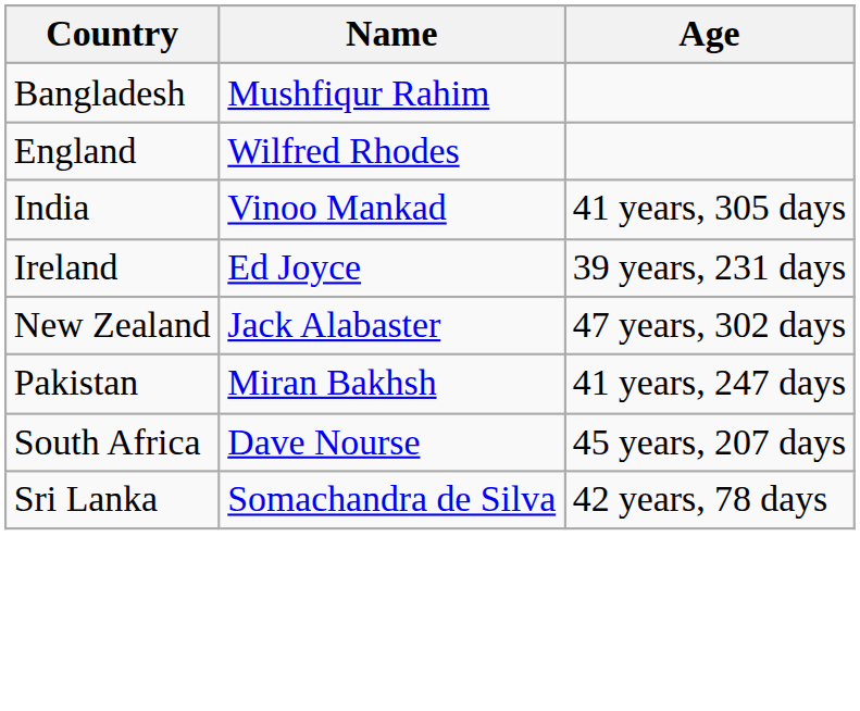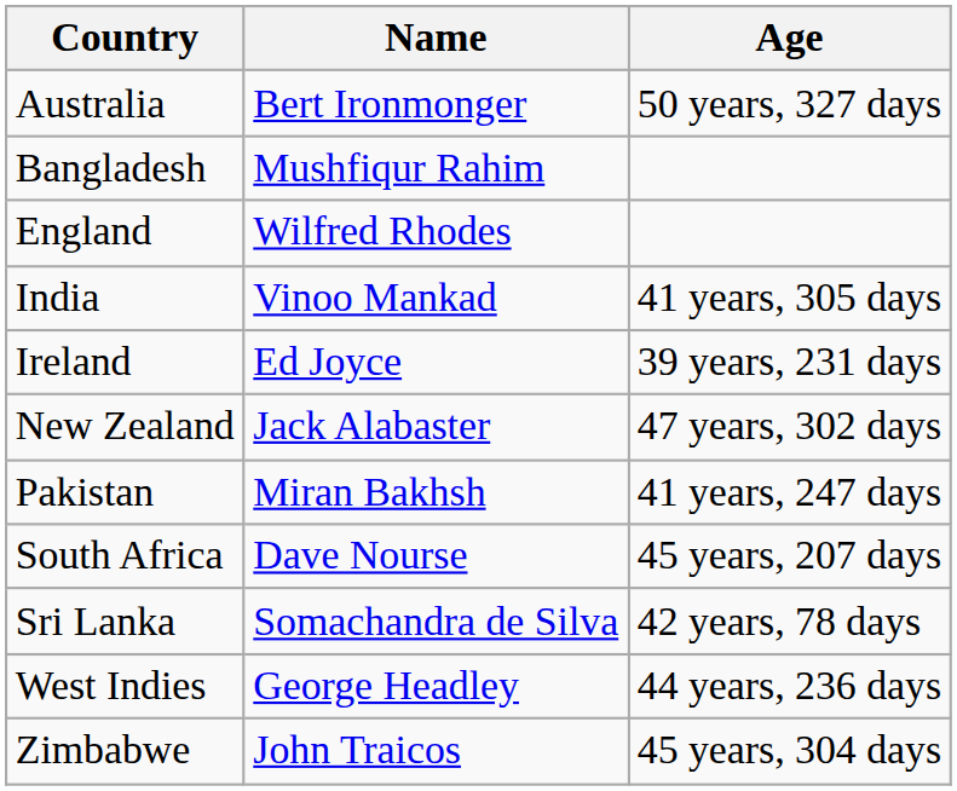 <table class="wikitable sortable">
 <tr>
 <th>Country</th>
 <th>Name</th>
 <th>Age</th>
+</tr>
+<tr>
+<td>Australia</td>
+<td><a href='#'>Bert Ironmonger</a></td>
+<td>50 years, 327 days</td>
 </tr>
 <tr>
 <td>Bangladesh</td>
 <td><a href='#'>Mushfiqur Rahim</a></td>
 <td></td>
 </tr>
 <tr>
 <td>England</td>
 <td><a href='#'>Wilfred Rhodes</a></td>
 <td></td>
 </tr>
 <tr>
 <td>India</td>
 <td><a href='#'>Vinoo Mankad</a></td>
 <td>41 years, 305 days</td>
 </tr>
 <tr>
 <td>Ireland</td>
 <td><a href='#'>Ed Joyce</a></td>
 <td>39 years, 231 days</td>
 </tr>
 <tr>
 <td>New Zealand</td>
 <td><a href='#'>Jack Alabaster</a></td>
 <td>47 years, 302 days</td>
 </tr>
 <tr>
 <td>Pakistan</td>
 <td><a href='#'>Miran Bakhsh</a></td>
 <td>41 years, 247 days</td>
 </tr>
 <tr>
 <td>South Africa</td>
 <td><a href='#'>Dave Nourse</a></td>
 <td>45 years, 207 days</td>
 </tr>
 <tr>
 <td>Sri Lanka</td>
 <td><a href='#'>Somachandra de Silva</a></td>
 <td>42 years, 78 days</td>
 </tr>
+<tr>
+<td>West Indies</td>
+<td><a href='#'>George Headley</a></td>
+<td>44 years, 236 days</td>
+</tr>
+<tr>
+<td>Zimbabwe</td>
+<td><a href='#'>John Traicos</a></td>
+<td>45 years, 304 days</td>
+</tr>
 </table>
